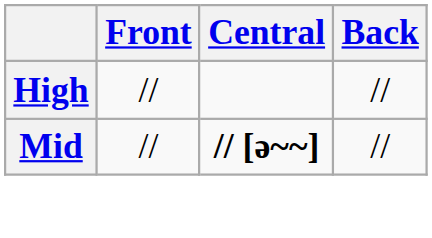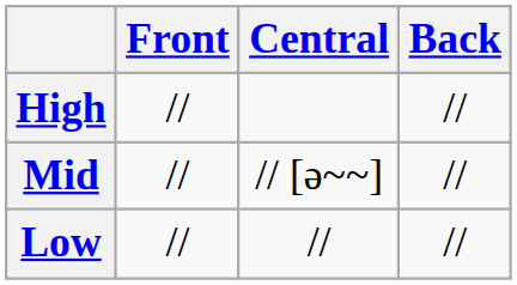 <table class="wikitable">
 <tr align="center">
 <th></th>
 <th><a href='#'>Front</a></th>
 <th><a href='#'>Central</a></th>
 <th><a href='#'>Back</a></th>
 </tr>
 <tr align="center">
 <th><a href='#'>High</a></th>
 <td>//</td>
 <td></td>
 <td>//</td>
 </tr>
 <tr align="center">
 <th><a href='#'>Mid</a></th>
 <td>//</td>
-<td><strong>//  [ə~~]</strong></td>
+<td>//  [ə~~]</td>
+<td>//</td>
+</tr>
+<tr align="center">
+<th><a href='#'>Low</a></th>
+<td>//</td>
+<td>//</td>
 <td>//</td>
 </tr>
 </table>
